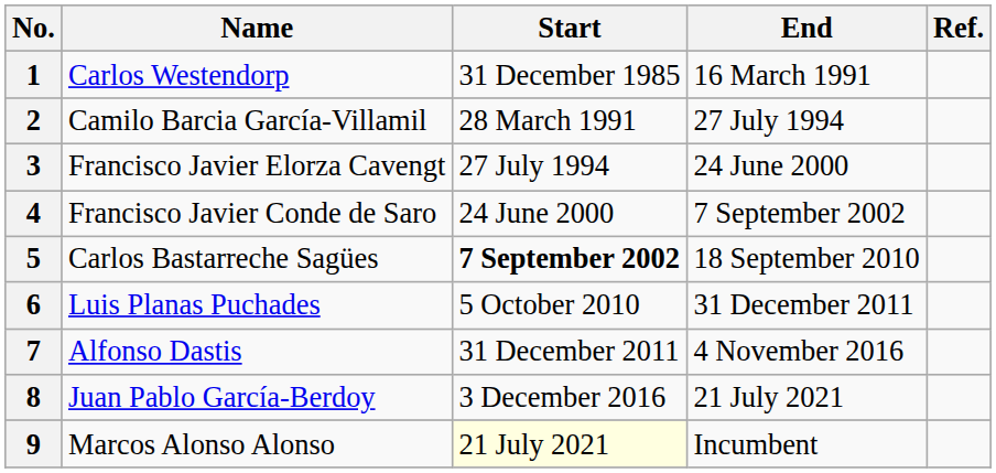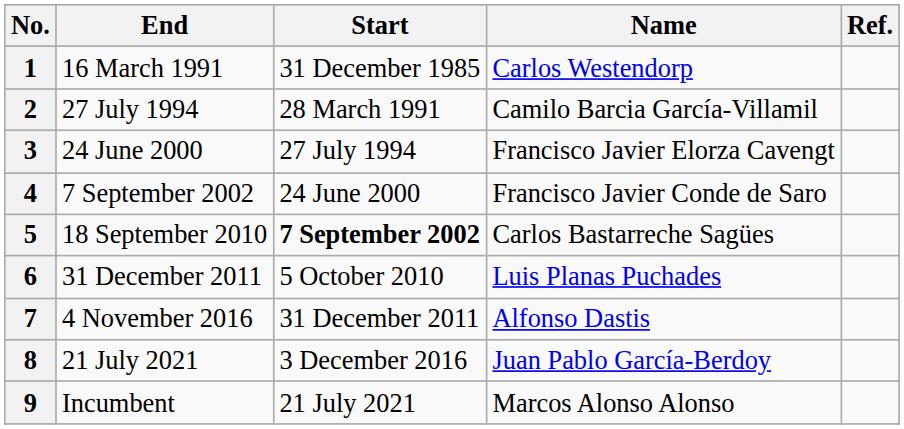 <table class="wikitable">
 <tr>
 <th>No.</th>
+<th>End</th>
+<th>Start</th>
 <th>Name</th>
-<th>Start</th>
-<th>End</th>
 <th>Ref.</th>
 </tr>
 <tr>
 <th>1</th>
+<td>16 March 1991</td>
+<td>31 December 1985</td>
 <td><a href='#'>Carlos Westendorp</a></td>
-<td>31 December 1985</td>
-<td>16 March 1991</td>
 <td></td>
 </tr>
 <tr>
 <th>2</th>
+<td>27 July 1994</td>
+<td>28 March 1991</td>
 <td>Camilo Barcia García-Villamil</td>
-<td>28 March 1991</td>
-<td>27 July 1994</td>
 <td></td>
 </tr>
 <tr>
 <th>3</th>
+<td>24 June 2000</td>
+<td>27 July 1994</td>
 <td>Francisco Javier Elorza Cavengt</td>
-<td>27 July 1994</td>
-<td>24 June 2000</td>
 <td></td>
 </tr>
 <tr>
 <th>4</th>
+<td>7 September 2002</td>
+<td>24 June 2000</td>
 <td>Francisco Javier Conde de Saro</td>
-<td>24 June 2000</td>
-<td>7 September 2002</td>
 <td></td>
 </tr>
 <tr>
 <th>5</th>
+<td>18 September 2010</td>
+<td><strong>7 September 2002</strong></td>
 <td>Carlos Bastarreche Sagües</td>
-<td><strong>7 September 2002</strong></td>
-<td>18 September 2010</td>
 <td></td>
 </tr>
 <tr>
 <th>6</th>
+<td>31 December 2011</td>
+<td>5 October 2010</td>
 <td><a href='#'>Luis Planas Puchades</a></td>
-<td>5 October 2010</td>
-<td>31 December 2011</td>
 <td></td>
 </tr>
 <tr>
 <th>7</th>
+<td>4 November 2016</td>
+<td>31 December 2011</td>
 <td><a href='#'>Alfonso Dastis</a></td>
-<td>31 December 2011</td>
-<td>4 November 2016</td>
 <td></td>
 </tr>
 <tr>
 <th>8</th>
+<td>21 July 2021</td>
+<td>3 December 2016</td>
 <td><a href='#'>Juan Pablo García-Berdoy</a></td>
-<td>3 December 2016</td>
-<td>21 July 2021</td>
 <td></td>
 </tr>
 <tr>
 <th>9</th>
+<td>Incumbent</td>
+<td>21 July 2021</td>
 <td>Marcos Alonso Alonso</td>
-<td style="background: lightyellow;">21 July 2021</td>
-<td>Incumbent</td>
 <td></td>
 </tr>
 </table>
